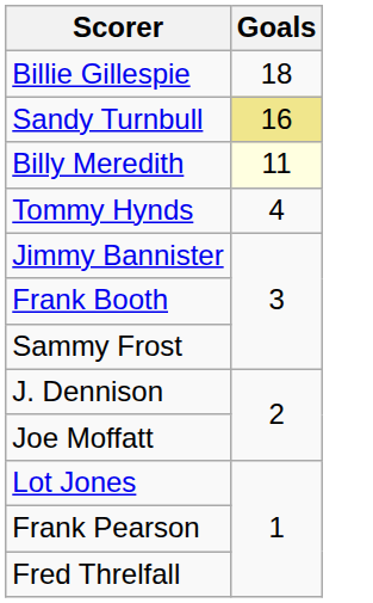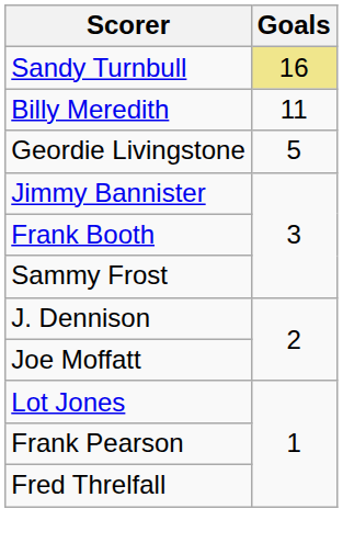 <table class="wikitable">
 <tr>
 <th>Scorer</th>
 <th>Goals</th>
-</tr>
-<tr>
-<td> <a href='#'>Billie Gillespie</a></td>
-<td align=center>18</td>
 </tr>
 <tr>
 <td> <a href='#'>Sandy Turnbull</a></td>
 <td align=center style="background: khaki;">16</td>
 </tr>
 <tr>
 <td> <a href='#'>Billy Meredith</a></td>
-<td align=center style="background: lightyellow;">11</td>
+<td align=center>11</td>
 </tr>
 <tr>
-<td> <a href='#'>Tommy Hynds</a></td>
-<td align=center>4</td>
+<td>Geordie Livingstone</td>
+<td align=center>5</td>
 </tr>
 <tr>
 <td> <a href='#'>Jimmy Bannister</a></td>
 <td rowspan="3" align=center>3</td>
 </tr>
 <tr>
 <td> <a href='#'>Frank Booth</a></td>
 </tr>
 <tr>
 <td>Sammy Frost</td>
 </tr>
 <tr>
 <td>J. Dennison</td>
 <td rowspan="2" align=center>2</td>
 </tr>
 <tr>
 <td>Joe Moffatt</td>
 </tr>
 <tr>
 <td> <a href='#'>Lot Jones</a></td>
 <td rowspan="3" align=center>1</td>
 </tr>
 <tr>
 <td>Frank Pearson</td>
 </tr>
 <tr>
 <td>Fred Threlfall</td>
 </tr>
 </table>
